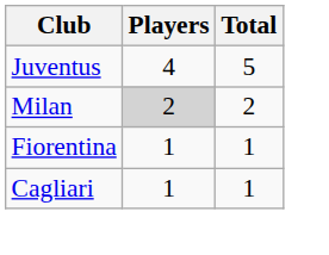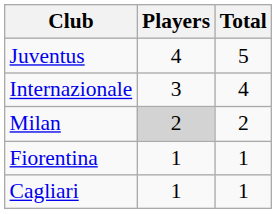 <table class="sortable wikitable">
 <tr>
 <th>Club</th>
 <th>Players</th>
 <th>Total</th>
 </tr>
 <tr>
 <td><a href='#'>Juventus</a></td>
 <td align=center>4</td>
 <td align=center>5</td>
+</tr>
+<tr>
+<td><a href='#'>Internazionale</a></td>
+<td align=center>3</td>
+<td align=center>4</td>
 </tr>
 <tr>
 <td><a href='#'>Milan</a></td>
 <td align=center style="background: lightgrey;">2</td>
 <td align=center>2</td>
 </tr>
 <tr>
 <td><a href='#'>Fiorentina</a></td>
 <td align=center>1</td>
 <td align=center>1</td>
 </tr>
 <tr>
 <td><a href='#'>Cagliari</a></td>
 <td align=center>1</td>
 <td align=center>1</td>
 </tr>
 </table>
